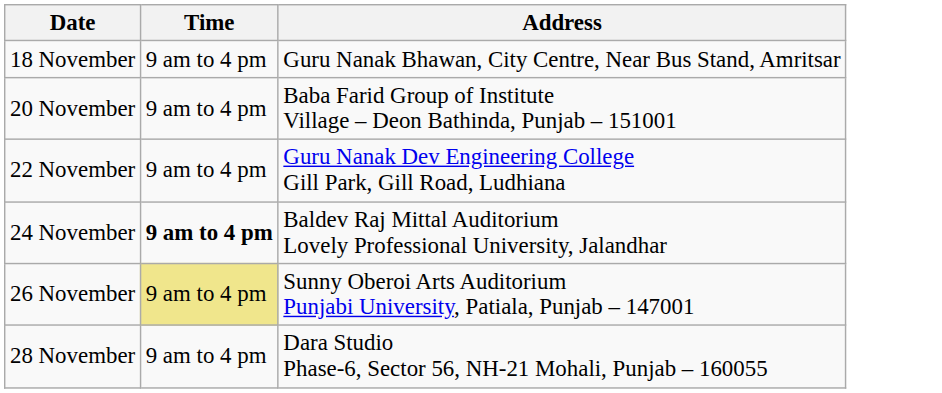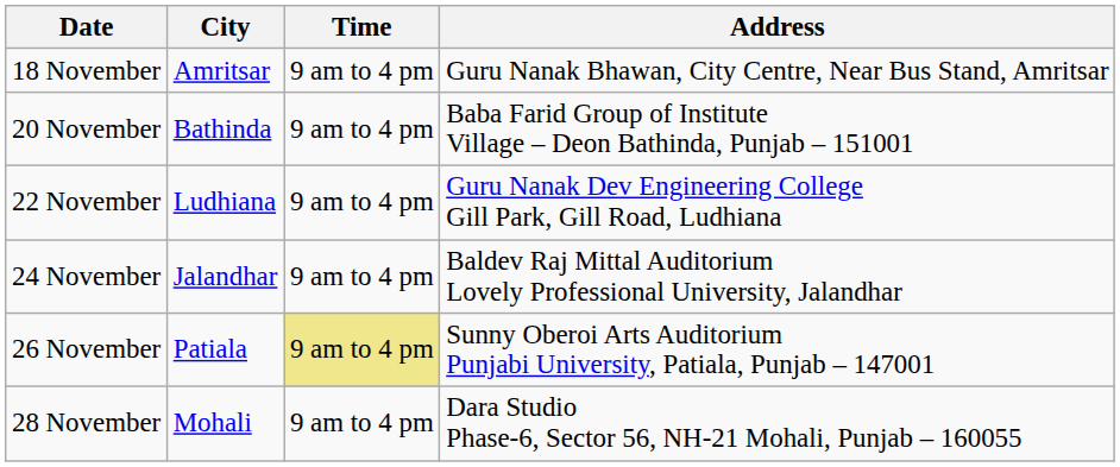 <table class="wikitable">
 <tr>
 <th>Date</th>
+<th>City</th>
 <th>Time</th>
 <th>Address</th>
 </tr>
 <tr>
 <td>18 November</td>
+<td><a href='#'>Amritsar</a></td>
 <td>9 am to 4 pm</td>
 <td>Guru Nanak Bhawan, City Centre, Near Bus Stand, Amritsar</td>
 </tr>
 <tr>
 <td>20 November</td>
+<td><a href='#'>Bathinda</a></td>
 <td>9 am to 4 pm</td>
 <td>Baba Farid Group of Institute<br>Village – Deon Bathinda, Punjab – 151001</td>
 </tr>
 <tr>
 <td>22 November</td>
+<td><a href='#'>Ludhiana</a></td>
 <td>9 am to 4 pm</td>
 <td><a href='#'>Guru Nanak Dev Engineering College</a><br>Gill Park, Gill Road, Ludhiana</td>
 </tr>
 <tr>
 <td>24 November</td>
-<td><strong>9 am to 4 pm</strong></td>
+<td><a href='#'>Jalandhar</a></td>
+<td>9 am to 4 pm</td>
 <td>Baldev Raj Mittal Auditorium<br>Lovely Professional University, Jalandhar</td>
 </tr>
 <tr>
 <td>26 November</td>
+<td><a href='#'>Patiala</a></td>
 <td style="background: khaki;">9 am to 4 pm</td>
 <td>Sunny Oberoi Arts Auditorium<br><a href='#'>Punjabi University</a>, Patiala, Punjab – 147001</td>
 </tr>
 <tr>
 <td>28 November</td>
+<td><a href='#'>Mohali</a></td>
 <td>9 am to 4 pm</td>
 <td>Dara Studio<br>Phase-6, Sector 56, NH-21 Mohali, Punjab – 160055</td>
 </tr>
 </table>
